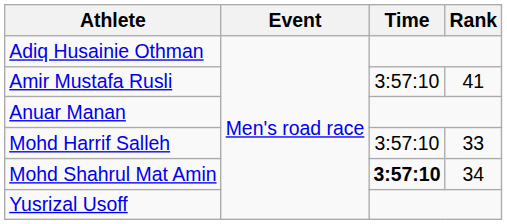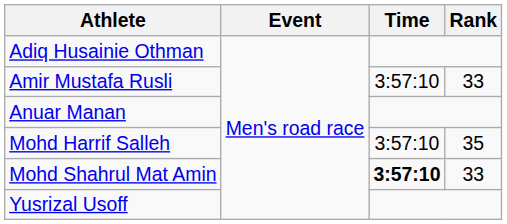 <table class="wikitable" style="font-size:90%">
 <tr>
 <th>Athlete</th>
 <th>Event</th>
 <th>Time</th>
 <th>Rank</th>
 </tr>
 <tr align=center>
 <td align=left><a href='#'>Adiq Husainie Othman</a></td>
 <td align=left rowspan=6><a href='#'>Men's road race</a></td>
 <td colspan=2></td>
 </tr>
 <tr align=center>
 <td align=left><a href='#'>Amir Mustafa Rusli</a></td>
 <td>3:57:10</td>
-<td>41</td>
+<td>33</td>
 </tr>
 <tr align=center>
 <td align=left><a href='#'>Anuar Manan</a></td>
 <td colspan=2></td>
 </tr>
 <tr align=center>
 <td align=left><a href='#'>Mohd Harrif Salleh</a></td>
 <td>3:57:10</td>
-<td>33</td>
+<td>35</td>
 </tr>
 <tr align=center>
 <td align=left><a href='#'>Mohd Shahrul Mat Amin</a></td>
 <td><strong>3:57:10</strong></td>
-<td>34</td>
+<td>33</td>
 </tr>
 <tr align=center>
 <td align=left><a href='#'>Yusrizal Usoff</a></td>
 <td colspan=2></td>
 </tr>
 </table>
